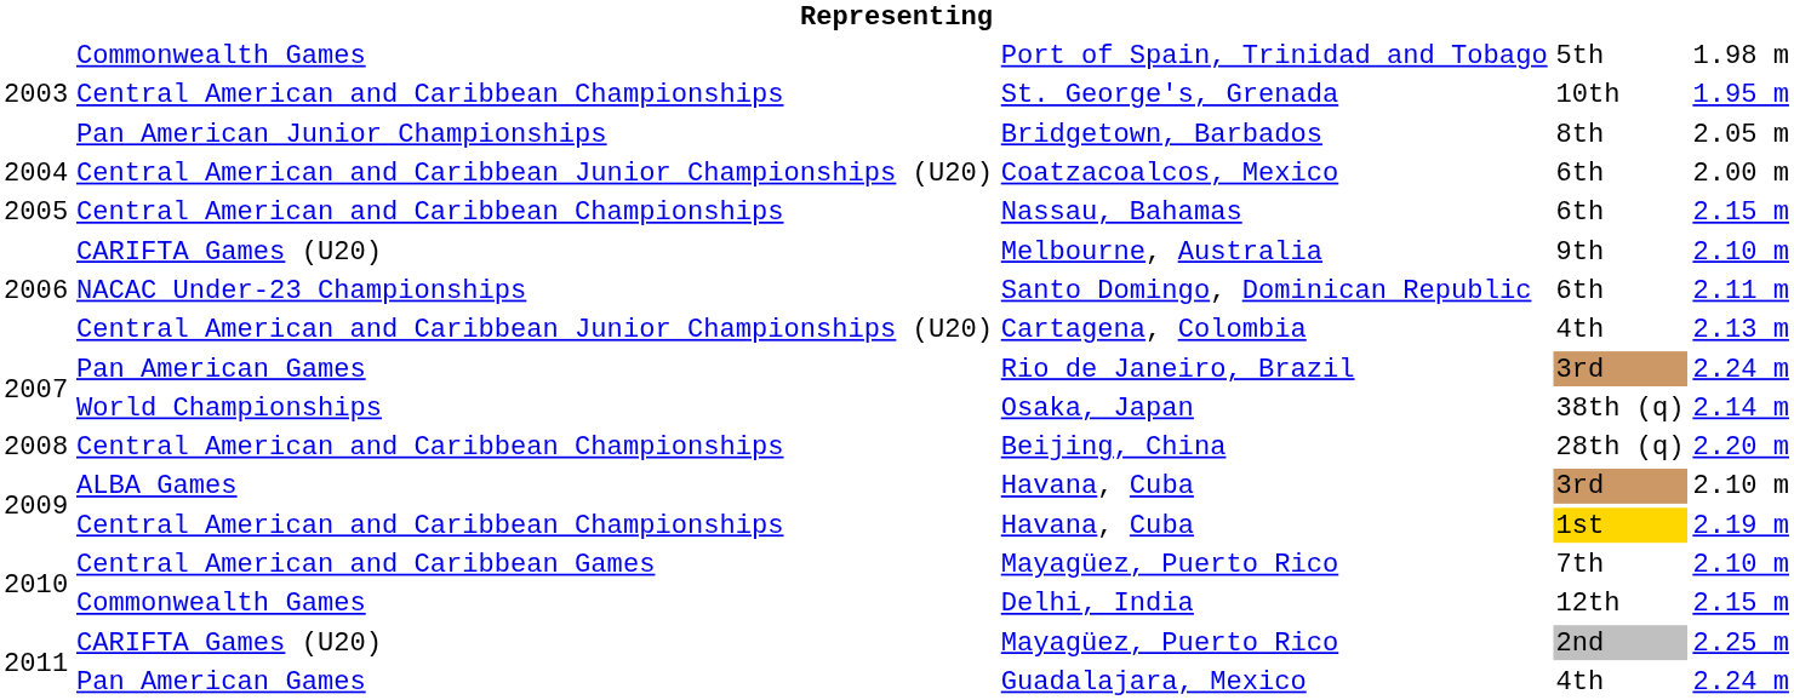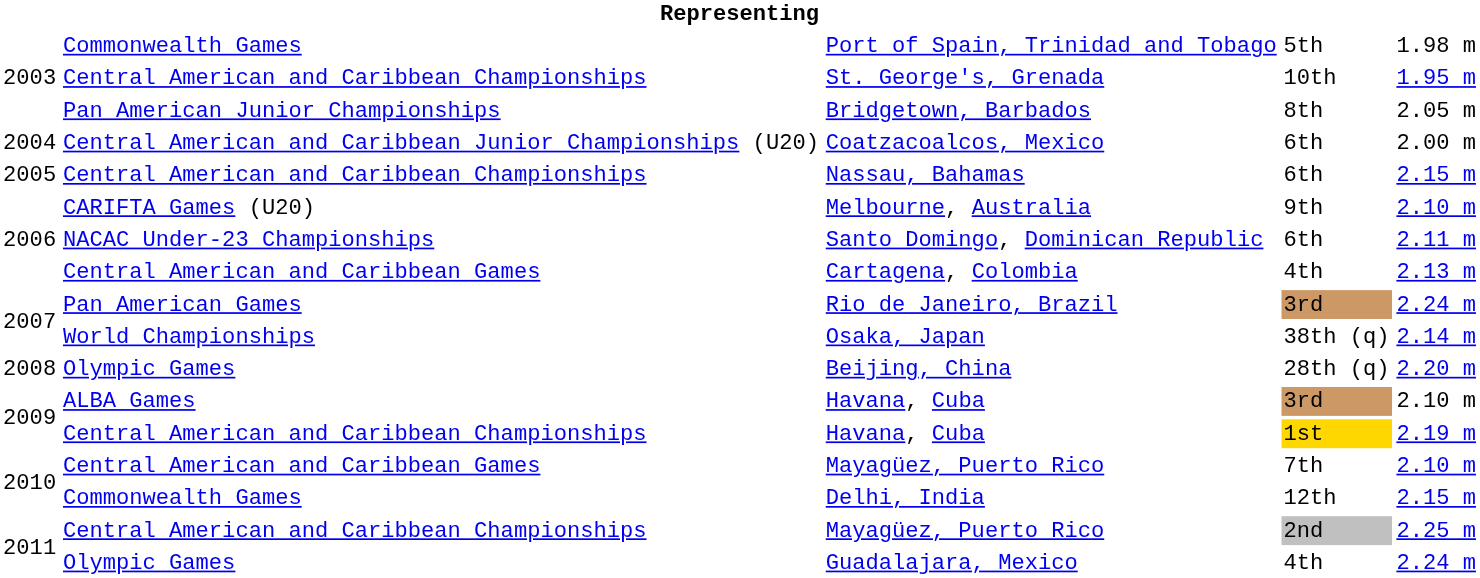 <table>
 <tr>
 <th colspan="6">Representing </th>
 </tr>
 <tr>
 <td rowspan=3>2003</td>
 <td><a href='#'>Commonwealth Games</a></td>
 <td><a href='#'>Port of Spain, Trinidad and Tobago</a></td>
 <td>5th</td>
 <td>1.98 m</td>
 </tr>
 <tr>
 <td><a href='#'>Central American and Caribbean Championships</a></td>
 <td><a href='#'>St. George's, Grenada</a></td>
 <td>10th</td>
 <td><a href='#'>1.95 m</a></td>
 </tr>
 <tr>
 <td><a href='#'>Pan American Junior Championships</a></td>
 <td><a href='#'>Bridgetown, Barbados</a></td>
 <td>8th</td>
 <td>2.05 m</td>
 </tr>
 <tr>
 <td>2004</td>
 <td><a href='#'>Central American and Caribbean Junior Championships</a> (U20)</td>
 <td><a href='#'>Coatzacoalcos, Mexico</a></td>
 <td>6th</td>
 <td>2.00 m</td>
 </tr>
 <tr>
 <td>2005</td>
 <td><a href='#'>Central American and Caribbean Championships</a></td>
 <td><a href='#'>Nassau, Bahamas</a></td>
 <td>6th</td>
 <td><a href='#'>2.15 m</a></td>
 </tr>
 <tr>
 <td rowspan=3>2006</td>
 <td><a href='#'>CARIFTA Games</a> (U20)</td>
 <td><a href='#'>Melbourne</a>, <a href='#'>Australia</a></td>
 <td>9th</td>
 <td><a href='#'>2.10 m</a></td>
 </tr>
 <tr>
 <td><a href='#'>NACAC Under-23 Championships</a></td>
 <td><a href='#'>Santo Domingo</a>, <a href='#'>Dominican Republic</a></td>
 <td>6th</td>
 <td><a href='#'>2.11 m</a></td>
 </tr>
 <tr>
-<td><a href='#'>Central American and Caribbean Junior Championships</a> (U20)</td>
+<td><a href='#'>Central American and Caribbean Games</a></td>
 <td><a href='#'>Cartagena</a>, <a href='#'>Colombia</a></td>
 <td>4th</td>
 <td><a href='#'>2.13 m</a></td>
 </tr>
 <tr>
 <td rowspan=2>2007</td>
 <td><a href='#'>Pan American Games</a></td>
 <td><a href='#'>Rio de Janeiro, Brazil</a></td>
 <td bgcolor="cc9966">3rd</td>
 <td><a href='#'>2.24 m</a></td>
 </tr>
 <tr>
 <td><a href='#'>World Championships</a></td>
 <td><a href='#'>Osaka, Japan</a></td>
 <td>38th (q)</td>
 <td><a href='#'>2.14 m</a></td>
 </tr>
 <tr>
 <td>2008</td>
-<td><a href='#'>Central American and Caribbean Championships</a></td>
+<td><a href='#'>Olympic Games</a></td>
 <td><a href='#'>Beijing, China</a></td>
 <td>28th (q)</td>
 <td><a href='#'>2.20 m</a></td>
 </tr>
 <tr>
 <td rowspan=2>2009</td>
 <td><a href='#'>ALBA Games</a></td>
 <td><a href='#'>Havana</a>, <a href='#'>Cuba</a></td>
 <td bgcolor=cc9966>3rd</td>
 <td>2.10 m</td>
 </tr>
 <tr>
 <td><a href='#'>Central American and Caribbean Championships</a></td>
 <td><a href='#'>Havana</a>, <a href='#'>Cuba</a></td>
 <td bgcolor="gold">1st</td>
 <td><a href='#'>2.19 m</a></td>
 </tr>
 <tr>
 <td rowspan=2>2010</td>
 <td><a href='#'>Central American and Caribbean Games</a></td>
 <td><a href='#'>Mayagüez, Puerto Rico</a></td>
 <td>7th</td>
 <td><a href='#'>2.10 m</a></td>
 </tr>
 <tr>
 <td><a href='#'>Commonwealth Games</a></td>
 <td><a href='#'>Delhi, India</a></td>
 <td>12th</td>
 <td><a href='#'>2.15 m</a></td>
 </tr>
 <tr>
 <td rowspan=2>2011</td>
-<td><a href='#'>CARIFTA Games</a> (U20)</td>
+<td><a href='#'>Central American and Caribbean Championships</a></td>
 <td><a href='#'>Mayagüez, Puerto Rico</a></td>
 <td bgcolor="silver">2nd</td>
 <td><a href='#'>2.25 m</a></td>
 </tr>
 <tr>
-<td><a href='#'>Pan American Games</a></td>
+<td><a href='#'>Olympic Games</a></td>
 <td><a href='#'>Guadalajara, Mexico</a></td>
 <td>4th</td>
 <td><a href='#'>2.24 m</a></td>
 </tr>
 </table>
